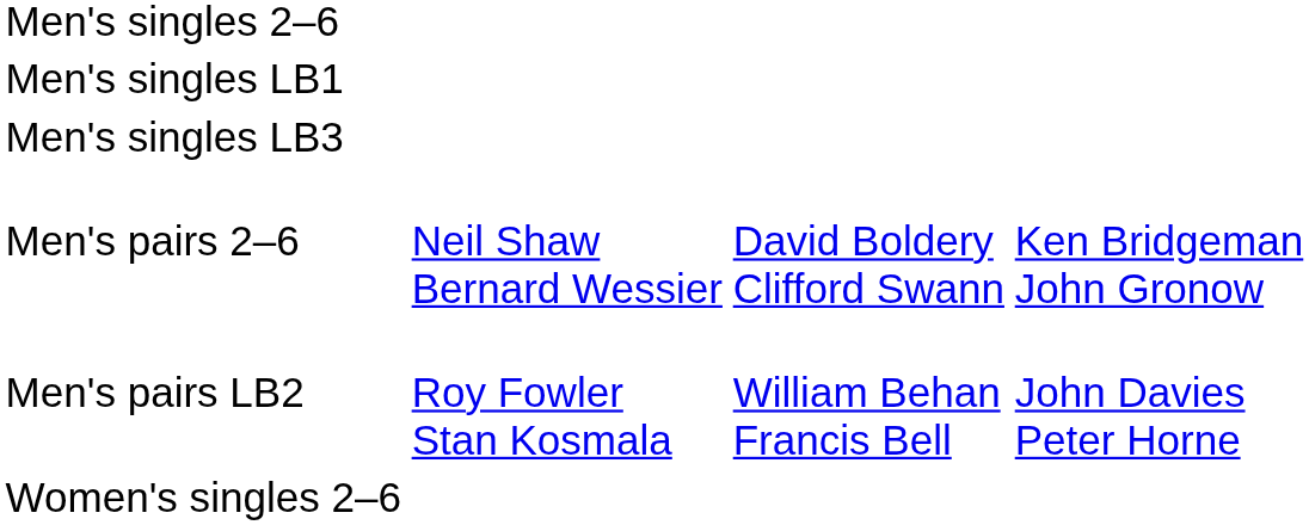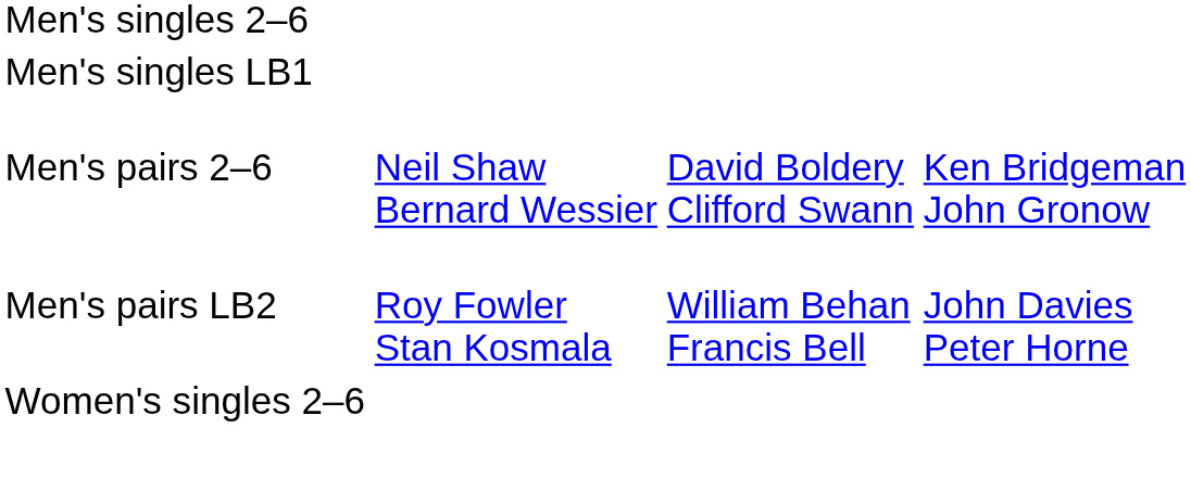 <table>
 <tr>
 <td>Men's singles 2–6<br></td>
 <td></td>
 <td></td>
 <td></td>
 </tr>
 <tr>
 <td>Men's singles LB1<br></td>
-<td></td>
-<td></td>
-<td></td>
-</tr>
-<tr>
-<td>Men's singles LB3<br></td>
 <td></td>
 <td></td>
 <td></td>
 </tr>
 <tr>
 <td>Men's pairs 2–6<br></td>
 <td valign=top> <br> <a href='#'>Neil Shaw</a> <br> <a href='#'>Bernard Wessier</a></td>
 <td valign=top> <br> <a href='#'>David Boldery</a> <br> <a href='#'>Clifford Swann</a></td>
 <td valign=top> <br> <a href='#'>Ken Bridgeman</a> <br> <a href='#'>John Gronow</a></td>
 </tr>
 <tr>
 <td>Men's pairs LB2<br></td>
 <td valign=top> <br> <a href='#'>Roy Fowler</a> <br> <a href='#'>Stan Kosmala</a></td>
 <td valign=top> <br> <a href='#'>William Behan</a> <br> <a href='#'>Francis Bell</a></td>
 <td valign=top> <br> <a href='#'>John Davies</a> <br> <a href='#'>Peter Horne</a></td>
 </tr>
 <tr>
 <td>Women's singles 2–6<br></td>
 <td></td>
 <td></td>
 <td></td>
 </tr>
 </table>
